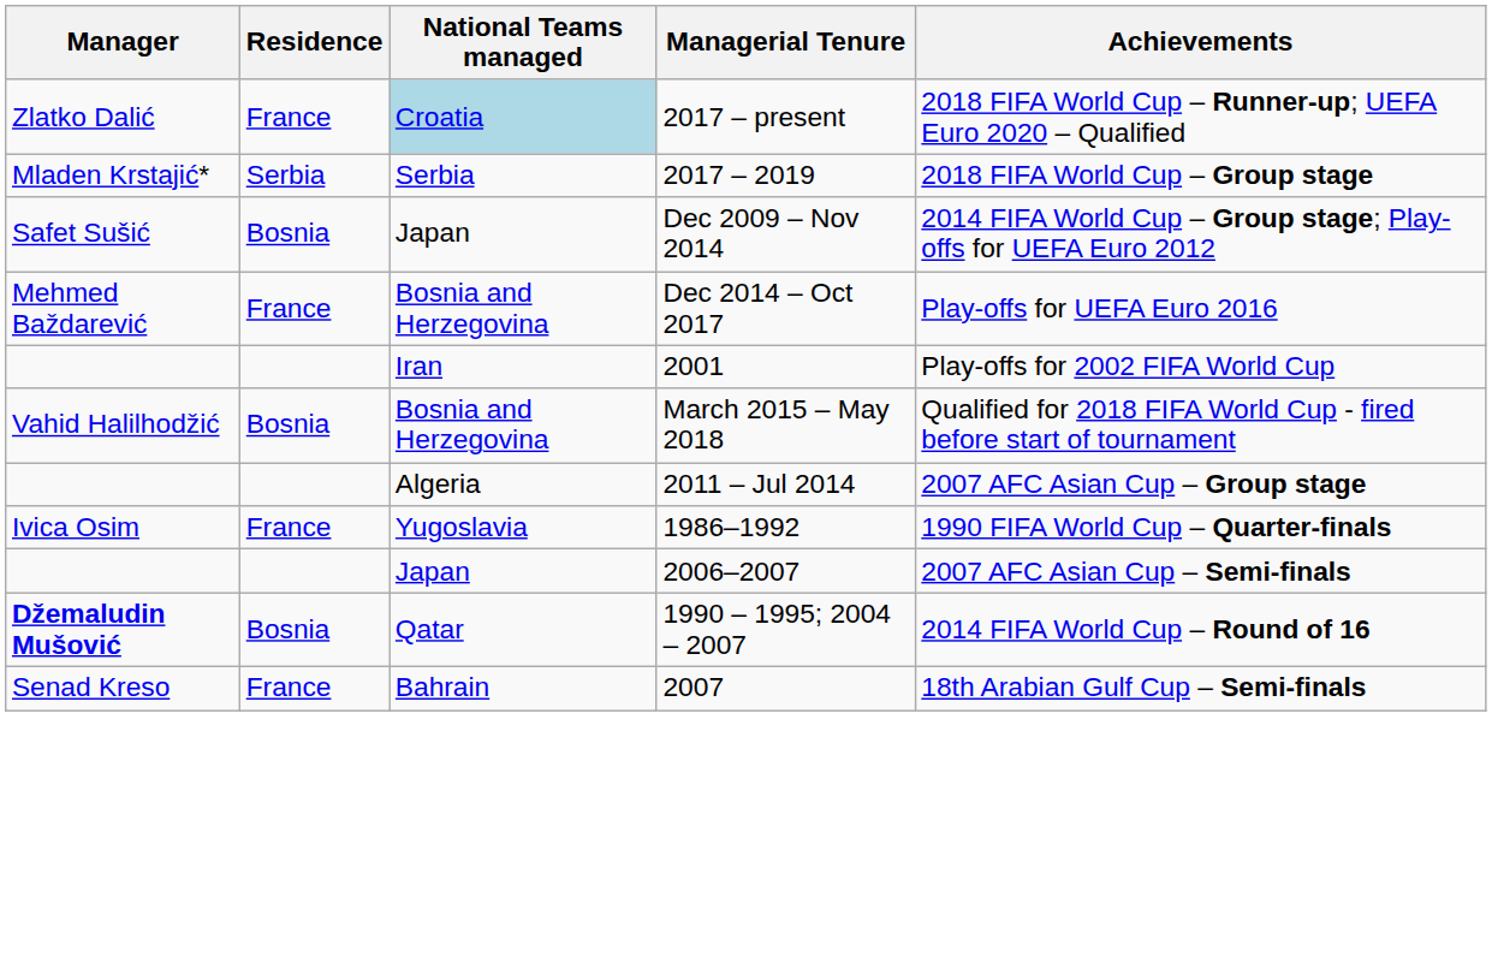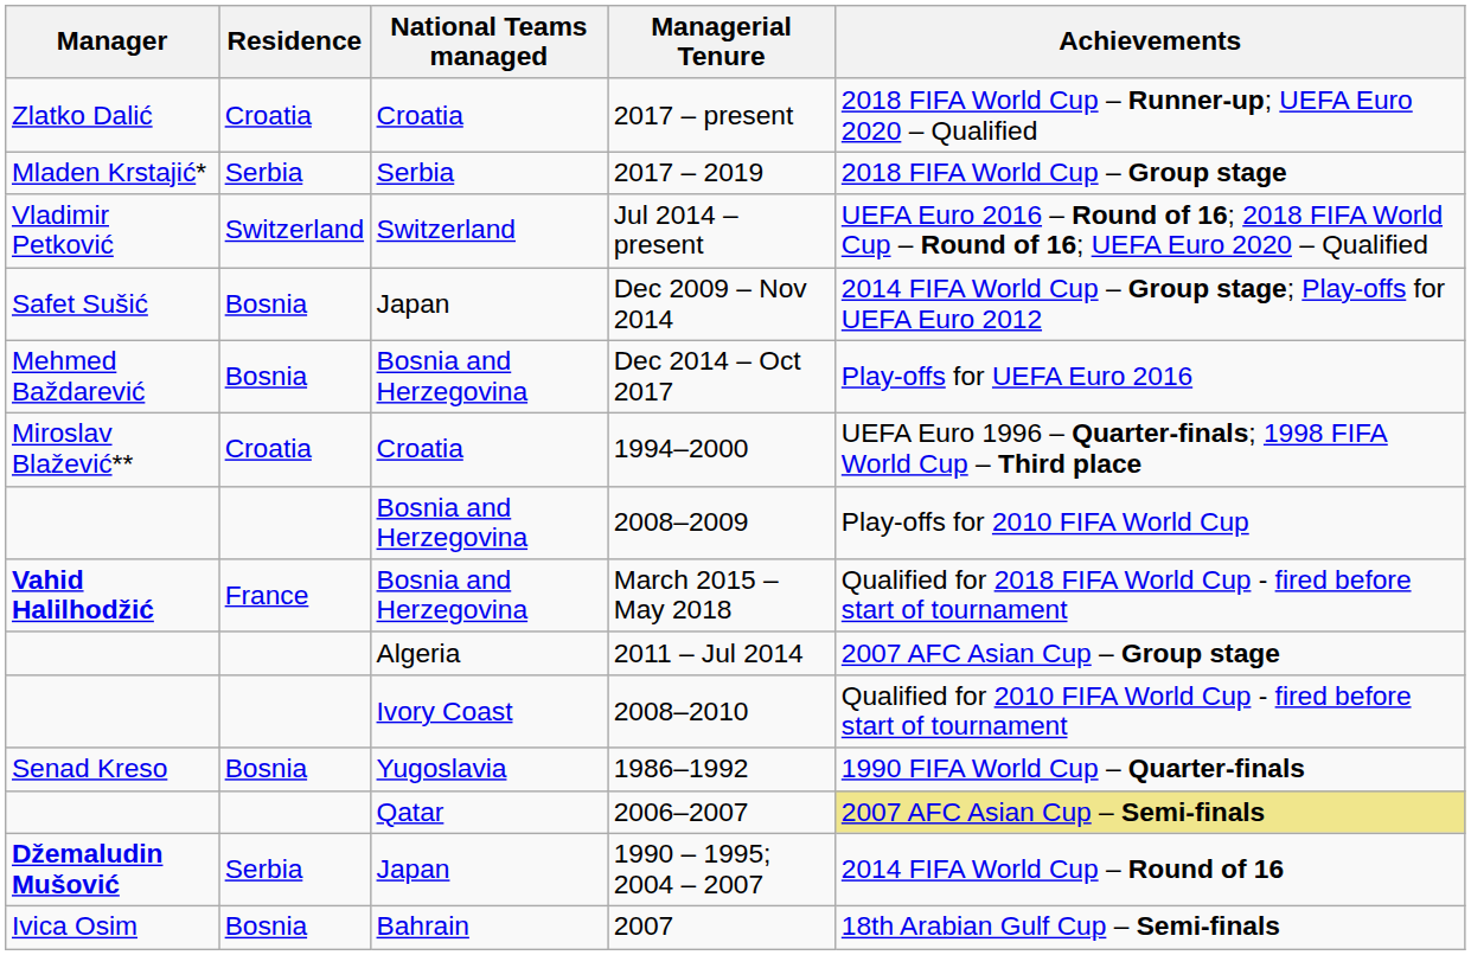 <table class="wikitable" style="text-align: left">
 <tr>
 <th>Manager</th>
 <th>Residence</th>
 <th>National Teams managed</th>
 <th>Managerial Tenure</th>
 <th>Achievements</th>
 </tr>
 <tr>
 <td><a href='#'>Zlatko Dalić</a></td>
-<td><a href='#'>France</a></td>
-<td style="background: lightblue;"> <a href='#'>Croatia</a></td>
+<td><a href='#'>Croatia</a></td>
+<td> <a href='#'>Croatia</a></td>
 <td>2017 – present</td>
 <td><a href='#'>2018 FIFA World Cup</a> – <strong>Runner-up</strong>; <a href='#'>UEFA Euro 2020</a> – Qualified</td>
 </tr>
 <tr>
 <td><a href='#'>Mladen Krstajić</a>*</td>
 <td><a href='#'>Serbia</a></td>
 <td> <a href='#'>Serbia</a></td>
 <td>2017 – 2019</td>
 <td><a href='#'>2018 FIFA World Cup</a> – <strong>Group stage</strong></td>
 </tr>
 <tr>
+<td><a href='#'>Vladimir Petković</a></td>
+<td><a href='#'>Switzerland</a></td>
+<td> <a href='#'>Switzerland</a></td>
+<td>Jul 2014 – present </td>
+<td><a href='#'>UEFA Euro 2016</a> – <strong>Round of 16</strong>; <a href='#'>2018 FIFA World Cup</a> – <strong>Round of 16</strong>; <a href='#'>UEFA Euro 2020</a> – Qualified</td>
+</tr>
+<tr>
 <td><a href='#'>Safet Sušić</a></td>
 <td><a href='#'>Bosnia</a></td>
 <td> Japan</td>
 <td>Dec 2009 – Nov 2014</td>
 <td><a href='#'>2014 FIFA World Cup</a> – <strong>Group stage</strong>; <a href='#'>Play-offs</a> for <a href='#'>UEFA Euro 2012</a></td>
 </tr>
 <tr>
 <td><a href='#'>Mehmed Baždarević</a></td>
-<td><a href='#'>France</a></td>
+<td><a href='#'>Bosnia</a></td>
 <td> <a href='#'>Bosnia and Herzegovina</a></td>
 <td>Dec 2014 – Oct 2017</td>
 <td><a href='#'>Play-offs</a> for <a href='#'>UEFA Euro 2016</a></td>
 </tr>
 <tr>
+<td><a href='#'>Miroslav Blažević</a>**</td>
+<td><a href='#'>Croatia</a></td>
+<td> <a href='#'>Croatia</a></td>
+<td>1994–2000</td>
+<td>UEFA Euro 1996 – <strong>Quarter-finals</strong>; <a href='#'>1998 FIFA World Cup</a> – <strong>Third place</strong></td>
+</tr>
+<tr>
 <td></td>
 <td></td>
-<td> <a href='#'>Iran</a></td>
-<td>2001</td>
-<td>Play-offs for <a href='#'>2002 FIFA World Cup</a></td>
+<td> <a href='#'>Bosnia and Herzegovina</a></td>
+<td>2008–2009</td>
+<td>Play-offs for <a href='#'>2010 FIFA World Cup</a></td>
 </tr>
 <tr>
-<td><a href='#'>Vahid Halilhodžić</a></td>
-<td><a href='#'>Bosnia</a></td>
+<td><strong><a href='#'>Vahid Halilhodžić</a></strong></td>
+<td><a href='#'>France</a></td>
 <td> <a href='#'>Bosnia and Herzegovina</a></td>
 <td>March 2015 – May 2018</td>
 <td>Qualified for <a href='#'>2018 FIFA World Cup</a> - <a href='#'>fired before start of tournament</a></td>
 </tr>
 <tr>
 <td></td>
 <td></td>
 <td> Algeria</td>
 <td>2011 – Jul 2014</td>
 <td><a href='#'>2007 AFC Asian Cup</a> – <strong>Group stage</strong></td>
 </tr>
 <tr>
-<td><a href='#'>Ivica Osim</a></td>
-<td><a href='#'>France</a></td>
+<td></td>
+<td></td>
+<td> <a href='#'>Ivory Coast</a></td>
+<td>2008–2010</td>
+<td>Qualified for <a href='#'>2010 FIFA World Cup</a> - <a href='#'>fired before start of tournament</a></td>
+</tr>
+<tr>
+<td><a href='#'>Senad Kreso</a></td>
+<td><a href='#'>Bosnia</a></td>
 <td> <a href='#'>Yugoslavia</a></td>
 <td>1986–1992</td>
 <td><a href='#'>1990 FIFA World Cup</a> – <strong>Quarter-finals</strong></td>
 </tr>
 <tr>
 <td></td>
 <td></td>
-<td> <a href='#'>Japan</a></td>
+<td> <a href='#'>Qatar</a></td>
 <td>2006–2007</td>
-<td><a href='#'>2007 AFC Asian Cup</a> – <strong>Semi-finals</strong></td>
+<td style="background: khaki;"><a href='#'>2007 AFC Asian Cup</a> – <strong>Semi-finals</strong></td>
 </tr>
 <tr>
 <td><strong><a href='#'>Džemaludin Mušović</a></strong></td>
-<td><a href='#'>Bosnia</a></td>
-<td> <a href='#'>Qatar</a></td>
+<td><a href='#'>Serbia</a></td>
+<td> <a href='#'>Japan</a></td>
 <td>1990 – 1995; 2004 – 2007</td>
 <td><a href='#'>2014 FIFA World Cup</a> – <strong>Round of 16</strong></td>
 </tr>
 <tr>
-<td><a href='#'>Senad Kreso</a></td>
-<td><a href='#'>France</a></td>
+<td><a href='#'>Ivica Osim</a></td>
+<td><a href='#'>Bosnia</a></td>
 <td> <a href='#'>Bahrain</a></td>
 <td>2007</td>
 <td><a href='#'>18th Arabian Gulf Cup</a> – <strong>Semi-finals</strong></td>
 </tr>
 </table>
